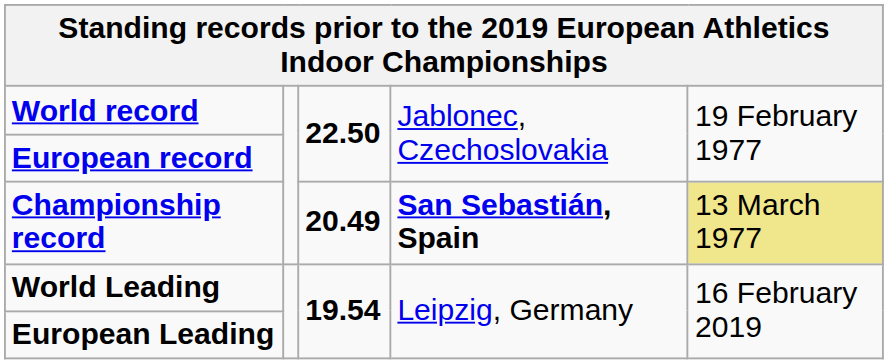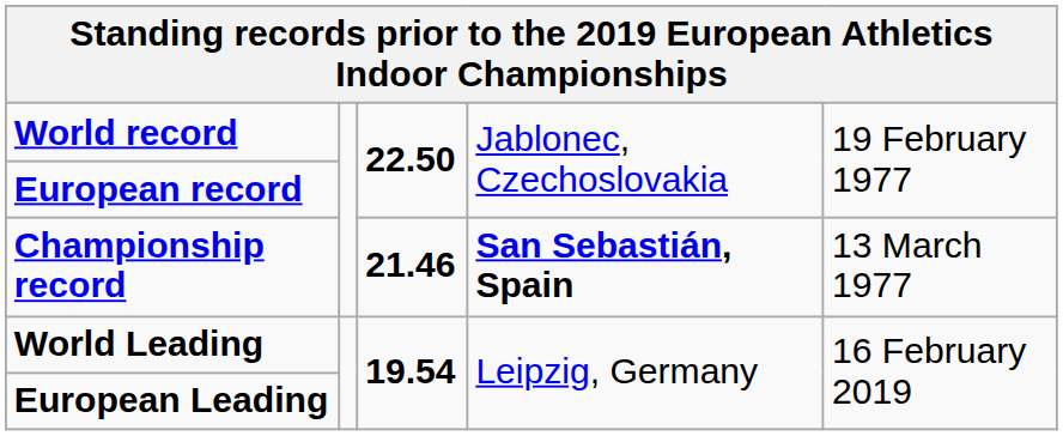 <table class="wikitable" width=75%>
 <tr>
 <th colspan="5">Standing records prior to the 2019 European Athletics Indoor Championships</th>
 </tr>
 <tr>
 <td><strong><a href='#'>World record</a></strong></td>
 <td rowspan=3></td>
 <td rowspan=2><strong>22.50</strong></td>
 <td rowspan=2><a href='#'>Jablonec</a>, <a href='#'>Czechoslovakia</a></td>
 <td rowspan=2>19 February 1977</td>
 </tr>
 <tr>
 <td><strong><a href='#'>European record</a></strong></td>
 </tr>
 <tr>
 <td><strong><a href='#'>Championship record</a></strong></td>
-<td><strong>20.49</strong></td>
+<td><strong>21.46</strong></td>
 <td><strong><a href='#'>San Sebastián</a>, Spain</strong></td>
-<td style="background: khaki;">13 March 1977</td>
+<td>13 March 1977</td>
 </tr>
 <tr>
 <td><strong>World Leading</strong></td>
 <td rowspan=2></td>
 <td rowspan=2><strong>19.54</strong></td>
 <td rowspan=2><a href='#'>Leipzig</a>, Germany</td>
 <td rowspan=2>16 February 2019</td>
 </tr>
 <tr>
 <td><strong>European Leading</strong></td>
 </tr>
 </table>
